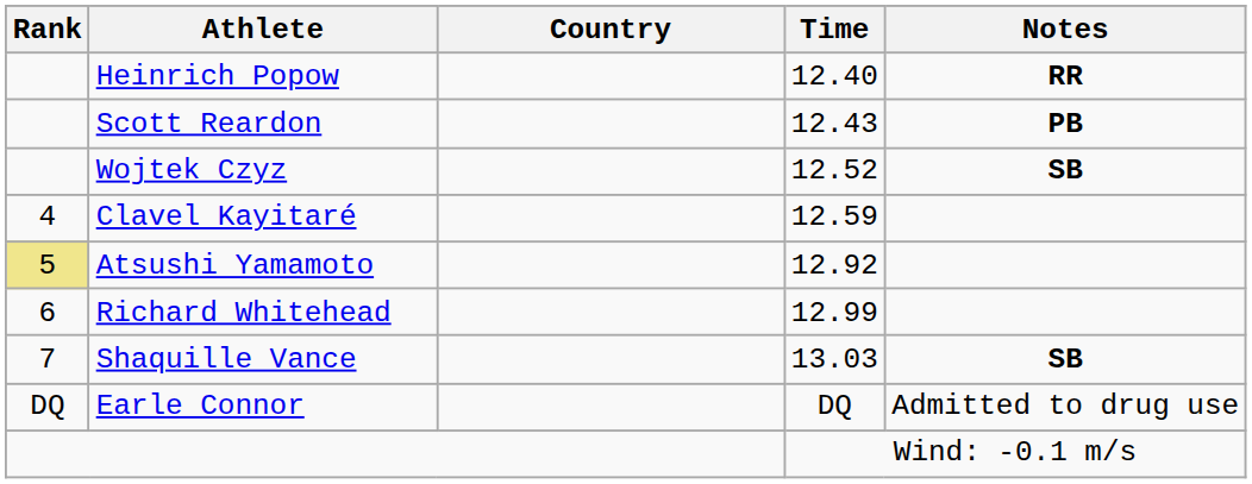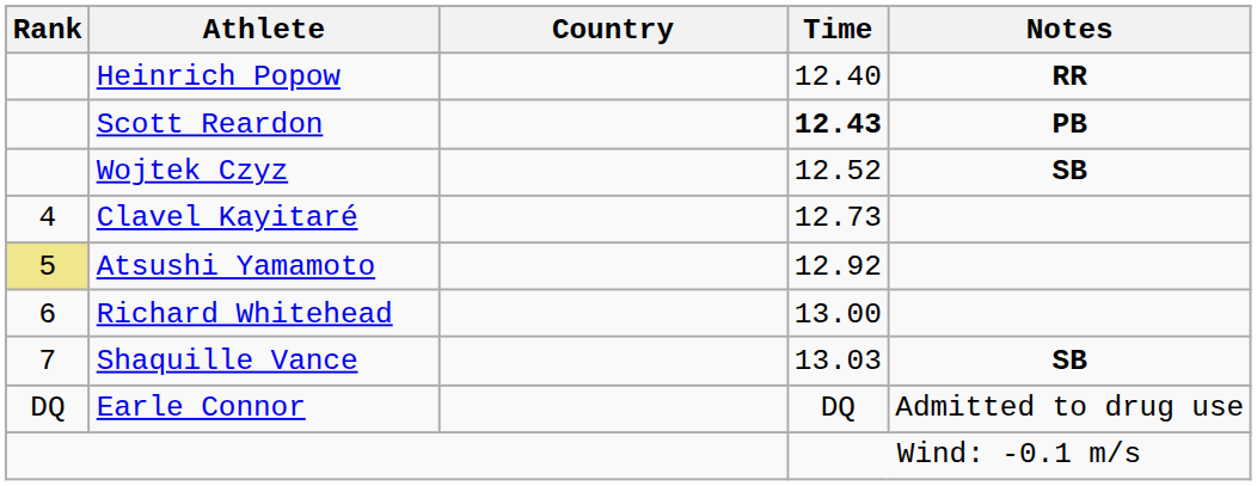 <table class="wikitable sortable" style="text-align:center">
 <tr>
 <th>Rank</th>
 <th style="width:150px">Athlete</th>
 <th style="width:150px">Country</th>
 <th>Time</th>
 <th>Notes</th>
 </tr>
 <tr>
 <td></td>
 <td style="text-align:left;"><a href='#'>Heinrich Popow</a></td>
 <td style="text-align:left;"></td>
 <td>12.40</td>
 <td><strong>RR</strong></td>
 </tr>
 <tr>
 <td></td>
 <td style="text-align:left;"><a href='#'>Scott Reardon</a></td>
 <td style="text-align:left;"></td>
-<td>12.43</td>
+<td><strong>12.43</strong></td>
 <td><strong>PB</strong></td>
 </tr>
 <tr>
 <td></td>
 <td style="text-align:left;"><a href='#'>Wojtek Czyz</a></td>
 <td style="text-align:left;"></td>
 <td>12.52</td>
 <td><strong>SB</strong></td>
 </tr>
 <tr>
 <td>4</td>
 <td style="text-align:left;"><a href='#'>Clavel Kayitaré</a></td>
 <td style="text-align:left;"></td>
-<td>12.59</td>
+<td>12.73</td>
 <td></td>
 </tr>
 <tr>
 <td style="background: khaki;">5</td>
 <td style="text-align:left;"><a href='#'>Atsushi Yamamoto</a></td>
 <td style="text-align:left;"></td>
 <td>12.92</td>
 <td></td>
 </tr>
 <tr>
 <td>6</td>
 <td style="text-align:left;"><a href='#'>Richard Whitehead</a></td>
 <td style="text-align:left;"></td>
-<td>12.99</td>
+<td>13.00</td>
 <td></td>
 </tr>
 <tr>
 <td>7</td>
 <td style="text-align:left;"><a href='#'>Shaquille Vance</a></td>
 <td style="text-align:left;"></td>
 <td>13.03</td>
 <td><strong>SB</strong></td>
 </tr>
 <tr>
 <td>DQ</td>
 <td style="text-align:left;"><a href='#'>Earle Connor</a></td>
 <td style="text-align:left;"></td>
 <td>DQ</td>
 <td>Admitted to drug use</td>
 </tr>
 <tr class="sortbottom">
 <td colspan="3"></td>
 <td colspan="2">Wind: -0.1 m/s</td>
 </tr>
 </table>
